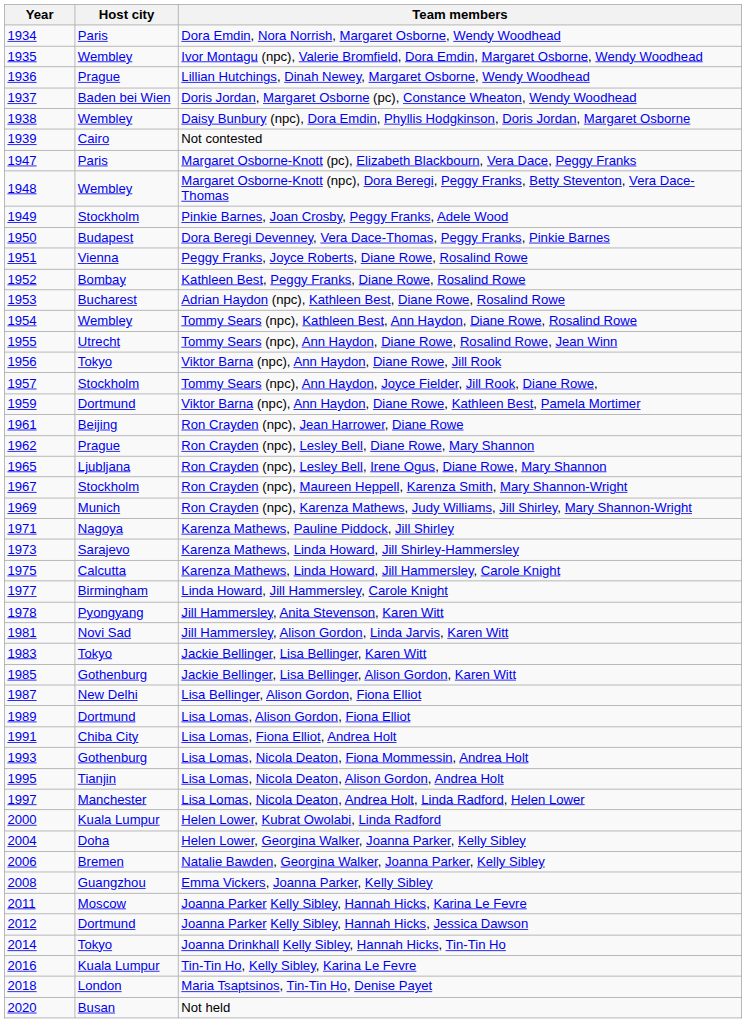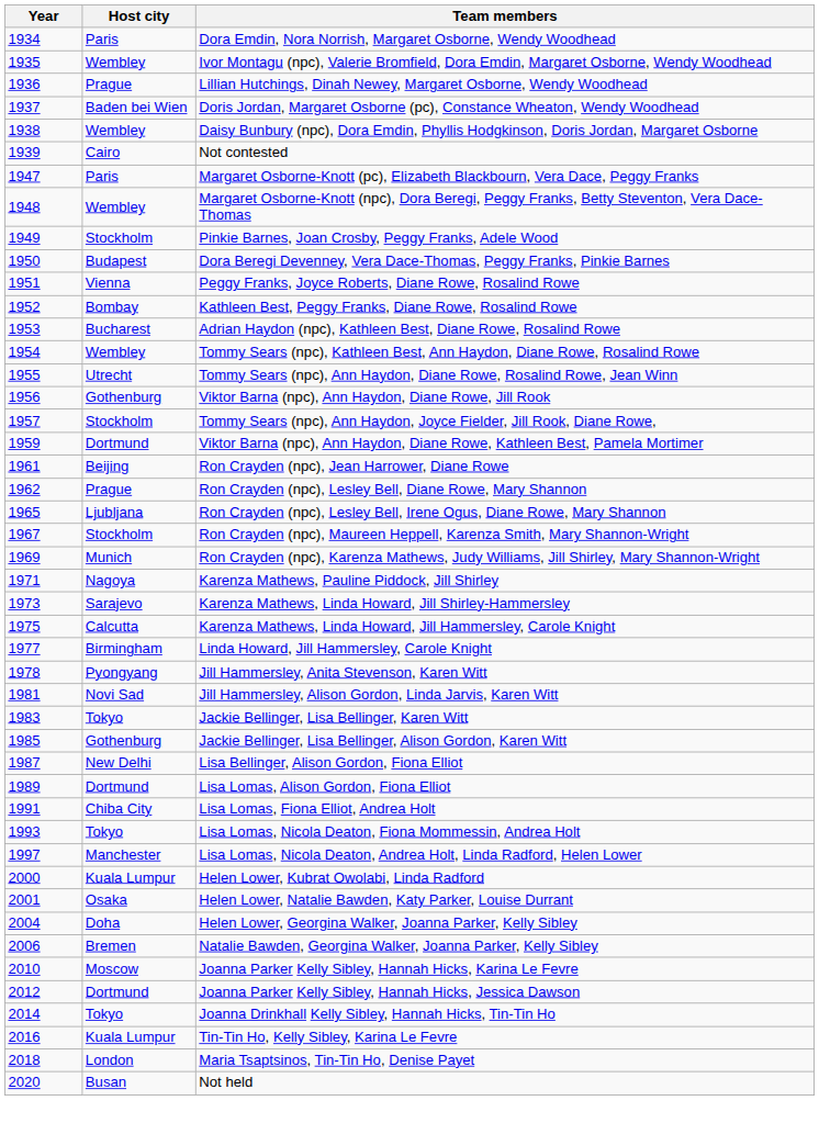 <table class="wikitable sortable" style="width:900px;">
 <tr>
 <th width="80">Year</th>
 <th width="120">Host city</th>
 <th width="700">Team members</th>
 </tr>
 <tr>
 <td><a href='#'>1934</a></td>
 <td><a href='#'>Paris</a></td>
 <td><a href='#'>Dora Emdin</a>, <a href='#'>Nora Norrish</a>, <a href='#'>Margaret Osborne</a>, <a href='#'>Wendy Woodhead</a></td>
 </tr>
 <tr>
 <td><a href='#'>1935</a></td>
 <td><a href='#'>Wembley</a></td>
 <td><a href='#'>Ivor Montagu</a> (npc), <a href='#'>Valerie Bromfield</a>, <a href='#'>Dora Emdin</a>, <a href='#'>Margaret Osborne</a>, <a href='#'>Wendy Woodhead</a></td>
 </tr>
 <tr>
 <td><a href='#'>1936</a></td>
 <td><a href='#'>Prague</a></td>
 <td><a href='#'>Lillian Hutchings</a>, <a href='#'>Dinah Newey</a>, <a href='#'>Margaret Osborne</a>, <a href='#'>Wendy Woodhead</a></td>
 </tr>
 <tr>
 <td><a href='#'>1937</a></td>
 <td><a href='#'>Baden bei Wien</a></td>
 <td><a href='#'>Doris Jordan</a>, <a href='#'>Margaret Osborne</a> (pc), <a href='#'>Constance Wheaton</a>, <a href='#'>Wendy Woodhead</a></td>
 </tr>
 <tr>
 <td><a href='#'>1938</a></td>
 <td><a href='#'>Wembley</a></td>
 <td><a href='#'>Daisy Bunbury</a> (npc), <a href='#'>Dora Emdin</a>, <a href='#'>Phyllis Hodgkinson</a>, <a href='#'>Doris Jordan</a>, <a href='#'>Margaret Osborne</a></td>
 </tr>
 <tr>
 <td><a href='#'>1939</a></td>
 <td><a href='#'>Cairo</a></td>
 <td>Not contested</td>
 </tr>
 <tr>
 <td><a href='#'>1947</a></td>
 <td><a href='#'>Paris</a></td>
 <td><a href='#'>Margaret Osborne-Knott</a> (pc), <a href='#'>Elizabeth Blackbourn</a>, <a href='#'>Vera Dace</a>, <a href='#'>Peggy Franks</a></td>
 </tr>
 <tr>
 <td><a href='#'>1948</a></td>
 <td><a href='#'>Wembley</a></td>
 <td><a href='#'>Margaret Osborne-Knott</a> (npc), <a href='#'>Dora Beregi</a>, <a href='#'>Peggy Franks</a>, <a href='#'>Betty Steventon</a>, <a href='#'>Vera Dace-Thomas</a></td>
 </tr>
 <tr>
 <td><a href='#'>1949</a></td>
 <td><a href='#'>Stockholm</a></td>
 <td><a href='#'>Pinkie Barnes</a>, <a href='#'>Joan Crosby</a>, <a href='#'>Peggy Franks</a>, <a href='#'>Adele Wood</a></td>
 </tr>
 <tr>
 <td><a href='#'>1950</a></td>
 <td><a href='#'>Budapest</a></td>
 <td><a href='#'>Dora Beregi Devenney</a>, <a href='#'>Vera Dace-Thomas</a>, <a href='#'>Peggy Franks</a>, <a href='#'>Pinkie Barnes</a></td>
 </tr>
 <tr>
 <td><a href='#'>1951</a></td>
 <td><a href='#'>Vienna</a></td>
 <td><a href='#'>Peggy Franks</a>, <a href='#'>Joyce Roberts</a>, <a href='#'>Diane Rowe</a>, <a href='#'>Rosalind Rowe</a></td>
 </tr>
 <tr>
 <td><a href='#'>1952</a></td>
 <td><a href='#'>Bombay</a></td>
 <td><a href='#'>Kathleen Best</a>, <a href='#'>Peggy Franks</a>, <a href='#'>Diane Rowe</a>, <a href='#'>Rosalind Rowe</a></td>
 </tr>
 <tr>
 <td><a href='#'>1953</a></td>
 <td><a href='#'>Bucharest</a></td>
 <td><a href='#'>Adrian Haydon</a> (npc), <a href='#'>Kathleen Best</a>, <a href='#'>Diane Rowe</a>, <a href='#'>Rosalind Rowe</a></td>
 </tr>
 <tr>
 <td><a href='#'>1954</a></td>
 <td><a href='#'>Wembley</a></td>
 <td><a href='#'>Tommy Sears</a> (npc), <a href='#'>Kathleen Best</a>, <a href='#'>Ann Haydon</a>, <a href='#'>Diane Rowe</a>, <a href='#'>Rosalind Rowe</a></td>
 </tr>
 <tr>
 <td><a href='#'>1955</a></td>
 <td><a href='#'>Utrecht</a></td>
 <td><a href='#'>Tommy Sears</a> (npc), <a href='#'>Ann Haydon</a>, <a href='#'>Diane Rowe</a>, <a href='#'>Rosalind Rowe</a>, <a href='#'>Jean Winn</a></td>
 </tr>
 <tr>
 <td><a href='#'>1956</a></td>
-<td><a href='#'>Tokyo</a></td>
+<td><a href='#'>Gothenburg</a></td>
 <td><a href='#'>Viktor Barna</a> (npc), <a href='#'>Ann Haydon</a>, <a href='#'>Diane Rowe</a>, <a href='#'>Jill Rook</a></td>
 </tr>
 <tr>
 <td><a href='#'>1957</a></td>
 <td><a href='#'>Stockholm</a></td>
 <td><a href='#'>Tommy Sears</a> (npc), <a href='#'>Ann Haydon</a>, <a href='#'>Joyce Fielder</a>, <a href='#'>Jill Rook</a>, <a href='#'>Diane Rowe</a>,</td>
 </tr>
 <tr>
 <td><a href='#'>1959</a></td>
 <td><a href='#'>Dortmund</a></td>
 <td><a href='#'>Viktor Barna</a> (npc), <a href='#'>Ann Haydon</a>, <a href='#'>Diane Rowe</a>, <a href='#'>Kathleen Best</a>, <a href='#'>Pamela Mortimer</a></td>
 </tr>
 <tr>
 <td><a href='#'>1961</a></td>
 <td><a href='#'>Beijing</a></td>
 <td><a href='#'>Ron Crayden</a> (npc), <a href='#'>Jean Harrower</a>, <a href='#'>Diane Rowe</a></td>
 </tr>
 <tr>
 <td><a href='#'>1962</a></td>
 <td><a href='#'>Prague</a></td>
 <td><a href='#'>Ron Crayden</a> (npc), <a href='#'>Lesley Bell</a>, <a href='#'>Diane Rowe</a>, <a href='#'>Mary Shannon</a></td>
 </tr>
 <tr>
 <td><a href='#'>1965</a></td>
 <td><a href='#'>Ljubljana</a></td>
 <td><a href='#'>Ron Crayden</a> (npc), <a href='#'>Lesley Bell</a>, <a href='#'>Irene Ogus</a>, <a href='#'>Diane Rowe</a>, <a href='#'>Mary Shannon</a></td>
 </tr>
 <tr>
 <td><a href='#'>1967</a></td>
 <td><a href='#'>Stockholm</a></td>
 <td><a href='#'>Ron Crayden</a> (npc), <a href='#'>Maureen Heppell</a>, <a href='#'>Karenza Smith</a>, <a href='#'>Mary Shannon-Wright</a></td>
 </tr>
 <tr>
 <td><a href='#'>1969</a></td>
 <td><a href='#'>Munich</a></td>
 <td><a href='#'>Ron Crayden</a> (npc), <a href='#'>Karenza Mathews</a>, <a href='#'>Judy Williams</a>, <a href='#'>Jill Shirley</a>, <a href='#'>Mary Shannon-Wright</a></td>
 </tr>
 <tr>
 <td><a href='#'>1971</a></td>
 <td><a href='#'>Nagoya</a></td>
 <td><a href='#'>Karenza Mathews</a>, <a href='#'>Pauline Piddock</a>, <a href='#'>Jill Shirley</a></td>
 </tr>
 <tr>
 <td><a href='#'>1973</a></td>
 <td><a href='#'>Sarajevo</a></td>
 <td><a href='#'>Karenza Mathews</a>, <a href='#'>Linda Howard</a>, <a href='#'>Jill Shirley-Hammersley</a></td>
 </tr>
 <tr>
 <td><a href='#'>1975</a></td>
 <td><a href='#'>Calcutta</a></td>
 <td><a href='#'>Karenza Mathews</a>, <a href='#'>Linda Howard</a>, <a href='#'>Jill Hammersley</a>, <a href='#'>Carole Knight</a></td>
 </tr>
 <tr>
 <td><a href='#'>1977</a></td>
 <td><a href='#'>Birmingham</a></td>
 <td><a href='#'>Linda Howard</a>, <a href='#'>Jill Hammersley</a>, <a href='#'>Carole Knight</a></td>
 </tr>
 <tr>
 <td><a href='#'>1978</a></td>
 <td><a href='#'>Pyongyang</a></td>
 <td><a href='#'>Jill Hammersley</a>, <a href='#'>Anita Stevenson</a>, <a href='#'>Karen Witt</a></td>
 </tr>
 <tr>
 <td><a href='#'>1981</a></td>
 <td><a href='#'>Novi Sad</a></td>
 <td><a href='#'>Jill Hammersley</a>, <a href='#'>Alison Gordon</a>, <a href='#'>Linda Jarvis</a>, <a href='#'>Karen Witt</a></td>
 </tr>
 <tr>
 <td><a href='#'>1983</a></td>
 <td><a href='#'>Tokyo</a></td>
 <td><a href='#'>Jackie Bellinger</a>, <a href='#'>Lisa Bellinger</a>, <a href='#'>Karen Witt</a></td>
 </tr>
 <tr>
 <td><a href='#'>1985</a></td>
 <td><a href='#'>Gothenburg</a></td>
 <td><a href='#'>Jackie Bellinger</a>, <a href='#'>Lisa Bellinger</a>, <a href='#'>Alison Gordon</a>, <a href='#'>Karen Witt</a></td>
 </tr>
 <tr>
 <td><a href='#'>1987</a></td>
 <td><a href='#'>New Delhi</a></td>
 <td><a href='#'>Lisa Bellinger</a>, <a href='#'>Alison Gordon</a>, <a href='#'>Fiona Elliot</a></td>
 </tr>
 <tr>
 <td><a href='#'>1989</a></td>
 <td><a href='#'>Dortmund</a></td>
 <td><a href='#'>Lisa Lomas</a>, <a href='#'>Alison Gordon</a>, <a href='#'>Fiona Elliot</a></td>
 </tr>
 <tr>
 <td><a href='#'>1991</a></td>
 <td><a href='#'>Chiba City</a></td>
 <td><a href='#'>Lisa Lomas</a>, <a href='#'>Fiona Elliot</a>, <a href='#'>Andrea Holt</a></td>
 </tr>
 <tr>
 <td><a href='#'>1993</a></td>
-<td><a href='#'>Gothenburg</a></td>
+<td><a href='#'>Tokyo</a></td>
 <td><a href='#'>Lisa Lomas</a>, <a href='#'>Nicola Deaton</a>, <a href='#'>Fiona Mommessin</a>, <a href='#'>Andrea Holt</a></td>
-</tr>
-<tr>
-<td><a href='#'>1995</a></td>
-<td><a href='#'>Tianjin</a></td>
-<td><a href='#'>Lisa Lomas</a>, <a href='#'>Nicola Deaton</a>, <a href='#'>Alison Gordon</a>, <a href='#'>Andrea Holt</a></td>
 </tr>
 <tr>
 <td><a href='#'>1997</a></td>
 <td><a href='#'>Manchester</a></td>
 <td><a href='#'>Lisa Lomas</a>, <a href='#'>Nicola Deaton</a>, <a href='#'>Andrea Holt</a>, <a href='#'>Linda Radford</a>, <a href='#'>Helen Lower</a></td>
 </tr>
 <tr>
 <td><a href='#'>2000</a></td>
 <td><a href='#'>Kuala Lumpur</a></td>
 <td><a href='#'>Helen Lower</a>, <a href='#'>Kubrat Owolabi</a>, <a href='#'>Linda Radford</a></td>
 </tr>
 <tr>
+<td><a href='#'>2001</a></td>
+<td><a href='#'>Osaka</a></td>
+<td><a href='#'>Helen Lower</a>, <a href='#'>Natalie Bawden</a>, <a href='#'>Katy Parker</a>, <a href='#'>Louise Durrant</a></td>
+</tr>
+<tr>
 <td><a href='#'>2004</a></td>
 <td><a href='#'>Doha</a></td>
 <td><a href='#'>Helen Lower</a>, <a href='#'>Georgina Walker</a>, <a href='#'>Joanna Parker</a>, <a href='#'>Kelly Sibley</a></td>
 </tr>
 <tr>
 <td><a href='#'>2006</a></td>
 <td><a href='#'>Bremen</a></td>
 <td><a href='#'>Natalie Bawden</a>, <a href='#'>Georgina Walker</a>, <a href='#'>Joanna Parker</a>, <a href='#'>Kelly Sibley</a></td>
 </tr>
 <tr>
-<td><a href='#'>2008</a></td>
-<td><a href='#'>Guangzhou</a></td>
-<td><a href='#'>Emma Vickers</a>, <a href='#'>Joanna Parker</a>, <a href='#'>Kelly Sibley</a></td>
-</tr>
-<tr>
-<td><a href='#'>2011</a></td>
+<td><a href='#'>2010</a></td>
 <td><a href='#'>Moscow</a></td>
 <td><a href='#'>Joanna Parker</a> <a href='#'>Kelly Sibley</a>, <a href='#'>Hannah Hicks</a>, <a href='#'>Karina Le Fevre</a></td>
 </tr>
 <tr>
 <td><a href='#'>2012</a></td>
 <td><a href='#'>Dortmund</a></td>
 <td><a href='#'>Joanna Parker</a> <a href='#'>Kelly Sibley</a>, <a href='#'>Hannah Hicks</a>, <a href='#'>Jessica Dawson</a></td>
 </tr>
 <tr>
 <td><a href='#'>2014</a></td>
 <td><a href='#'>Tokyo</a></td>
 <td><a href='#'>Joanna Drinkhall</a> <a href='#'>Kelly Sibley</a>, <a href='#'>Hannah Hicks</a>, <a href='#'>Tin-Tin Ho</a></td>
 </tr>
 <tr>
 <td><a href='#'>2016</a></td>
 <td><a href='#'>Kuala Lumpur</a></td>
 <td><a href='#'>Tin-Tin Ho</a>, <a href='#'>Kelly Sibley</a>, <a href='#'>Karina Le Fevre</a></td>
 </tr>
 <tr>
 <td><a href='#'>2018</a></td>
 <td><a href='#'>London</a></td>
 <td><a href='#'>Maria Tsaptsinos</a>, <a href='#'>Tin-Tin Ho</a>, <a href='#'>Denise Payet</a></td>
 </tr>
 <tr>
 <td><a href='#'>2020</a></td>
 <td><a href='#'>Busan</a></td>
 <td>Not held</td>
 </tr>
 </table>
